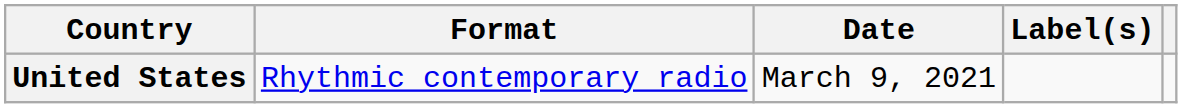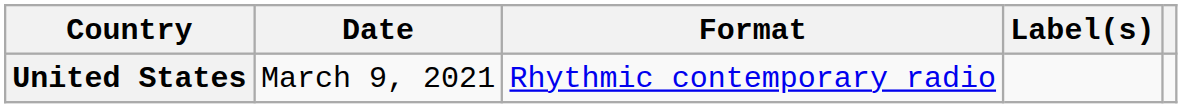 <table class="wikitable plainrowheaders">
 <tr>
 <th scope="col">Country</th>
+<th scope="col">Date</th>
 <th scope="col">Format</th>
-<th scope="col">Date</th>
 <th scope="col">Label(s)</th>
 <th scope="col"></th>
 </tr>
 <tr>
 <th scope="row">United States</th>
+<td>March 9, 2021</td>
 <td><a href='#'>Rhythmic contemporary radio</a></td>
-<td>March 9, 2021</td>
 <td></td>
 <td align="center"></td>
 </tr>
 </table>
